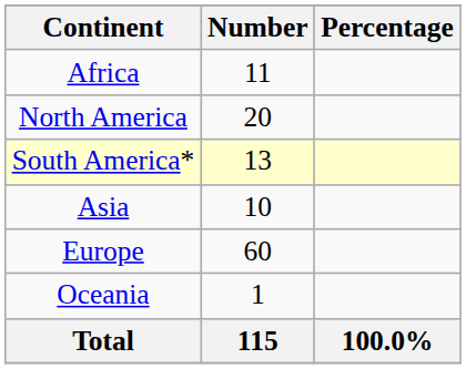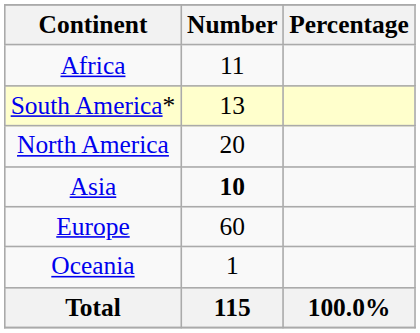 <table class="wikitable sortable" style="text-align:center">
 <tr>
 </tr>
 <tr>
 <th scope="col">Continent</th>
 <th scope="col">Number</th>
 <th scope="col">Percentage</th>
 </tr>
 <tr>
 <td scope="row"><a href='#'>Africa</a></td>
 <td>11</td>
 <td></td>
 </tr>
-<tr>
-<td scope="row" data-sort-value="America, North"><a href='#'>North America</a></td>
-<td>20</td>
-<td></td>
-</tr>
 <tr style="background:#ffc">
 <td scope="row" data-sort-value="America, South"><a href='#'>South America</a>*</td>
 <td>13</td>
 <td></td>
 </tr>
 <tr>
+<td scope="row" data-sort-value="America, North"><a href='#'>North America</a></td>
+<td>20</td>
+<td></td>
+</tr>
+<tr>
 <td scope="row"><a href='#'>Asia</a></td>
-<td>10</td>
+<td><strong>10</strong></td>
 <td></td>
 </tr>
 <tr>
 <td scope="row"><a href='#'>Europe</a></td>
 <td>60</td>
 <td></td>
 </tr>
 <tr>
 <td scope="row"><a href='#'>Oceania</a></td>
 <td>1</td>
 <td></td>
 </tr>
 <tr>
 <th scope="row">Total</th>
 <th>115</th>
 <th>100.0%</th>
 </tr>
 <tr>
 </tr>
 </table>
